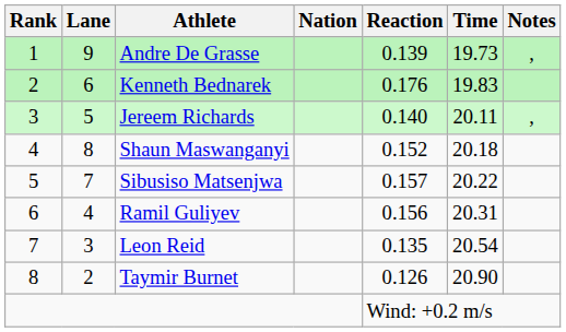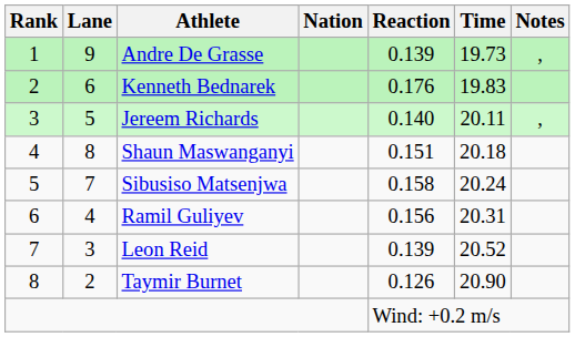 <table class="wikitable sortable" style="text-align:center">
 <tr>
 <th>Rank</th>
 <th>Lane</th>
 <th>Athlete</th>
 <th>Nation</th>
 <th>Reaction</th>
 <th>Time</th>
 <th>Notes</th>
 </tr>
 <tr bgcolor="#bbf3bb">
 <td>1</td>
 <td>9</td>
 <td align="left"><a href='#'>Andre De Grasse</a></td>
 <td align="left"></td>
 <td>0.139</td>
 <td>19.73</td>
 <td>, </td>
 </tr>
 <tr bgcolor="#bbf3bb">
 <td>2</td>
 <td>6</td>
 <td align="left"><a href='#'>Kenneth Bednarek</a></td>
 <td align="left"></td>
 <td>0.176</td>
 <td>19.83</td>
 <td></td>
 </tr>
 <tr bgcolor="#ccf9cc">
 <td>3</td>
 <td>5</td>
 <td align="left"><a href='#'>Jereem Richards</a></td>
 <td align="left"></td>
 <td>0.140</td>
 <td>20.11</td>
 <td>, </td>
 </tr>
 <tr>
 <td>4</td>
 <td>8</td>
 <td align="left"><a href='#'>Shaun Maswanganyi</a></td>
 <td align="left"></td>
-<td>0.152</td>
+<td>0.151</td>
 <td>20.18</td>
 <td></td>
 </tr>
 <tr>
 <td>5</td>
 <td>7</td>
 <td align="left"><a href='#'>Sibusiso Matsenjwa</a></td>
 <td align="left"></td>
-<td>0.157</td>
-<td>20.22</td>
+<td>0.158</td>
+<td>20.24</td>
 <td></td>
 </tr>
 <tr>
 <td>6</td>
 <td>4</td>
 <td align="left"><a href='#'>Ramil Guliyev</a></td>
 <td align="left"></td>
 <td>0.156</td>
 <td>20.31</td>
 <td></td>
 </tr>
 <tr>
 <td>7</td>
 <td>3</td>
 <td align="left"><a href='#'>Leon Reid</a></td>
 <td align="left"></td>
-<td>0.135</td>
-<td>20.54</td>
+<td>0.139</td>
+<td>20.52</td>
 <td></td>
 </tr>
 <tr>
 <td>8</td>
 <td>2</td>
 <td align="left"><a href='#'>Taymir Burnet</a></td>
 <td align="left"></td>
 <td>0.126</td>
 <td>20.90</td>
 <td></td>
 </tr>
 <tr class="sortbottom">
 <td colspan="4"></td>
 <td colspan="3" style="text-align:left;">Wind: +0.2 m/s</td>
 </tr>
 </table>
